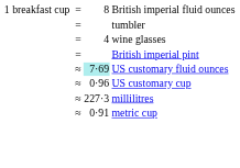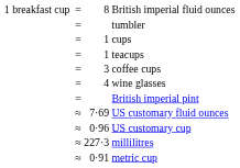 <table>
 <tr>
 <td>1 breakfast cup </td>
 <td>=</td>
 <td align=right>8</td>
 <td>British imperial fluid ounces</td>
 </tr>
 <tr>
 <td></td>
 <td>=</td>
 <td align=right></td>
 <td>tumbler</td>
 </tr>
 <tr>
 <td></td>
 <td>=</td>
+<td align=right>1</td>
+<td>cups</td>
+</tr>
+<tr>
+<td></td>
+<td>=</td>
+<td align=right>1</td>
+<td>teacups</td>
+</tr>
+<tr>
+<td></td>
+<td>=</td>
+<td align=right>3</td>
+<td>coffee cups</td>
+</tr>
+<tr>
+<td></td>
+<td>=</td>
 <td align=right>4</td>
 <td>wine glasses</td>
 </tr>
 <tr>
 <td></td>
 <td>=</td>
 <td align=right></td>
 <td><a href='#'>British imperial pint</a></td>
 </tr>
 <tr>
 <td></td>
 <td>≈</td>
-<td align=right style="background: paleturquoise;">7·69</td>
+<td align=right>7·69</td>
 <td><a href='#'>US customary fluid ounces</a></td>
 </tr>
 <tr>
 <td></td>
 <td>≈</td>
 <td align=right>0·96</td>
 <td><a href='#'>US customary cup</a></td>
 </tr>
 <tr>
 <td></td>
 <td>≈</td>
 <td align=right>227·3</td>
 <td><a href='#'>millilitres</a></td>
 </tr>
 <tr>
 <td></td>
 <td>≈</td>
 <td align=right>0·91</td>
 <td><a href='#'>metric cup</a></td>
 </tr>
 </table>
